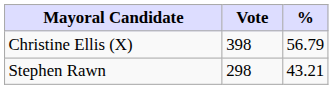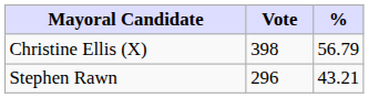 <table class="wikitable">
 <tr>
 <th style="background:#ddf; width:200px;">Mayoral Candidate </th>
 <th style="background:#ddf; width:50px;">Vote</th>
 <th style="background:#ddf; width:30px;">%</th>
 </tr>
 <tr>
 <td>Christine Ellis (X)</td>
 <td>398</td>
 <td>56.79</td>
 </tr>
 <tr>
 <td>Stephen Rawn</td>
-<td>298</td>
+<td>296</td>
 <td>43.21</td>
 </tr>
 </table>
